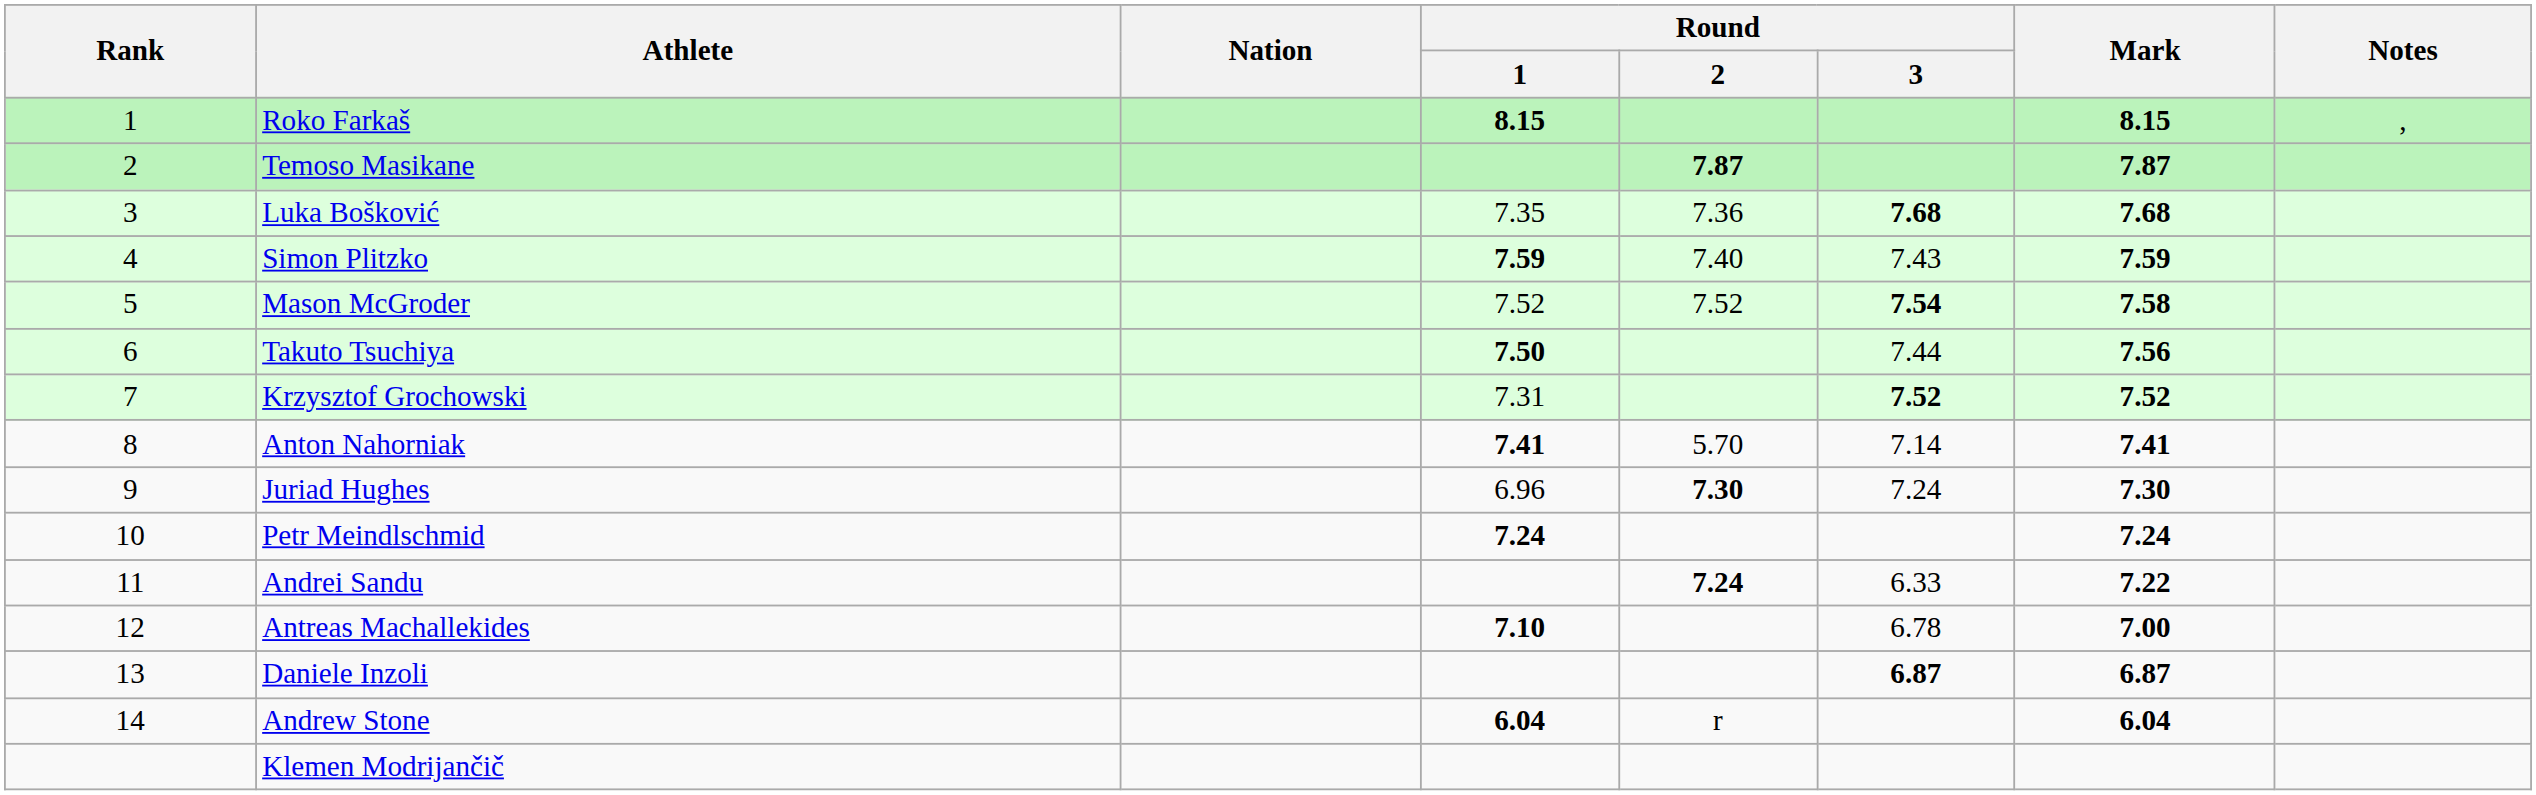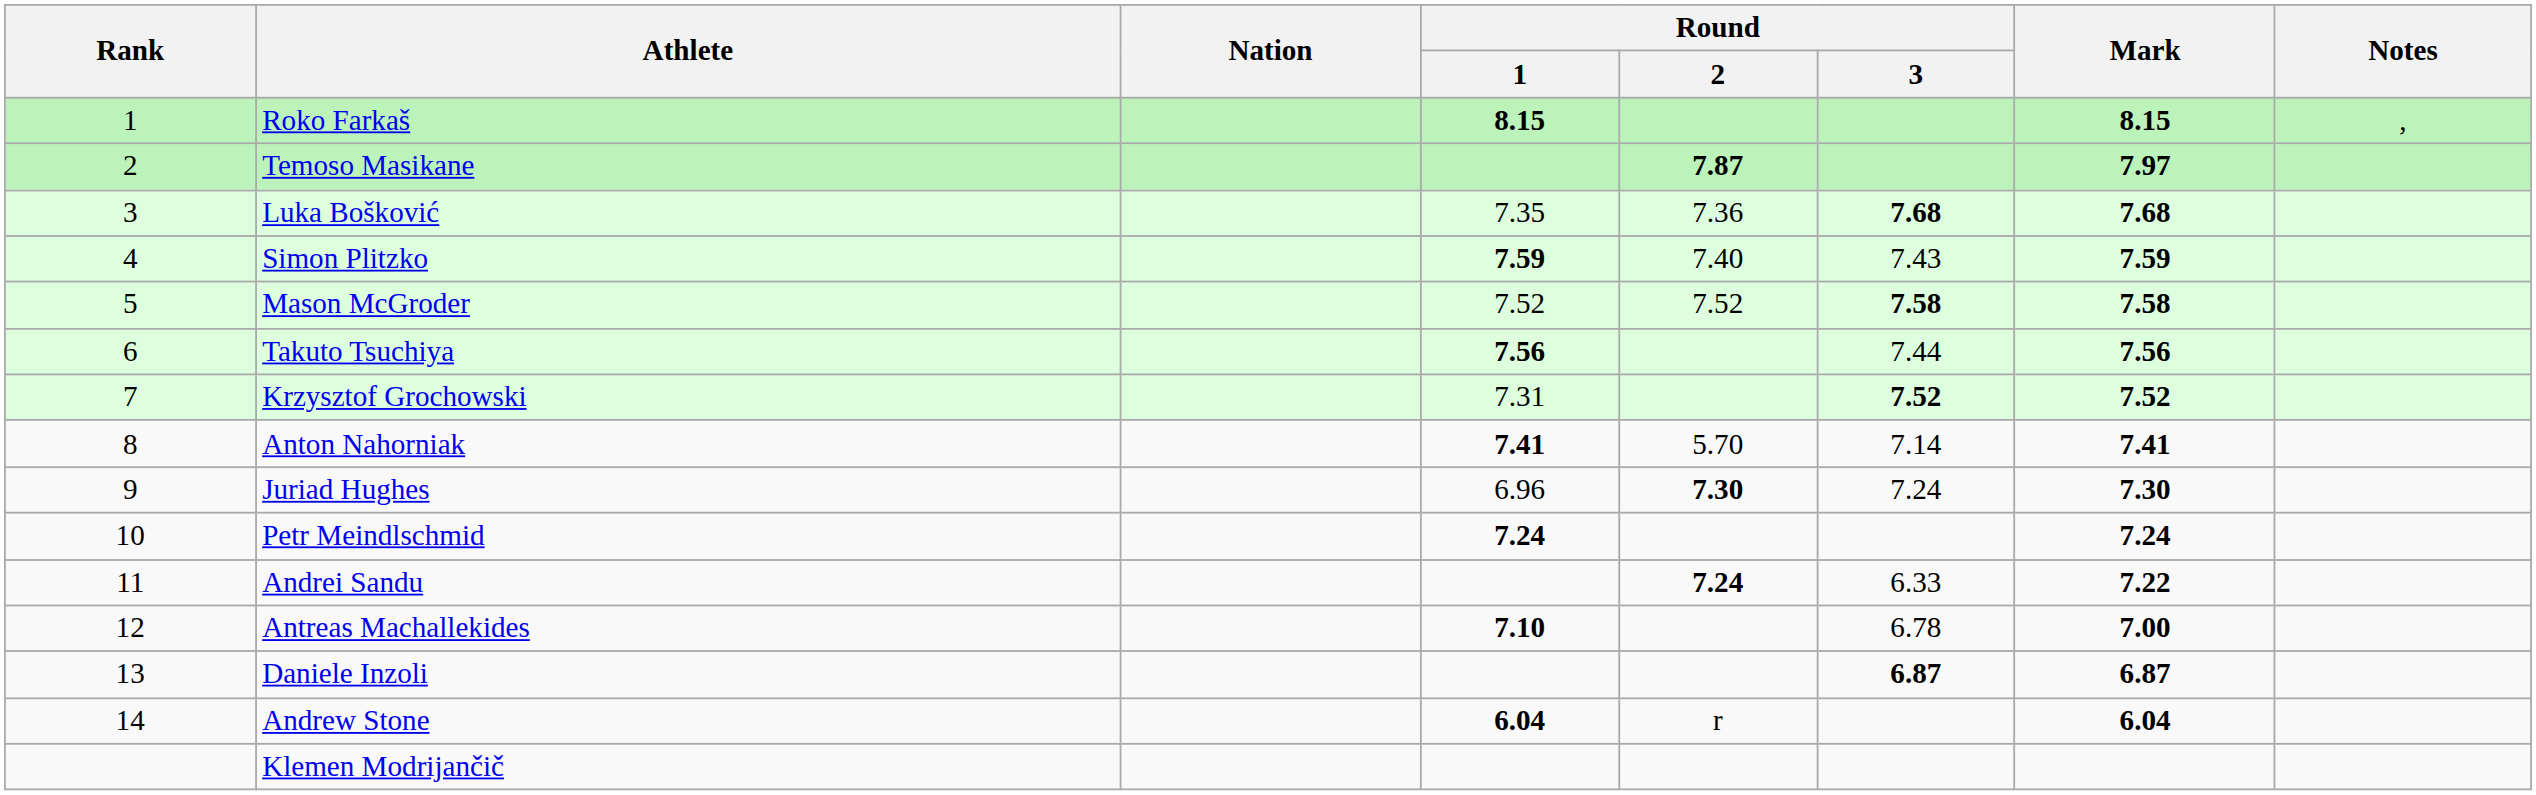 <table class="wikitable sortable" style="text-align:center;width: 70%;">
 <tr>
 <th rowspan=2>Rank</th>
 <th rowspan=2>Athlete</th>
 <th rowspan=2>Nation</th>
 <th colspan=3>Round</th>
 <th rowspan=2>Mark</th>
 <th rowspan=2>Notes</th>
 </tr>
 <tr>
 <th>1</th>
 <th>2</th>
 <th>3</th>
 </tr>
 <tr bgcolor=bbf3bb>
 <td>1</td>
 <td align=left><a href='#'>Roko Farkaš</a></td>
 <td align=left></td>
 <td><strong>8.15</strong></td>
 <td></td>
 <td></td>
 <td><strong>8.15</strong></td>
 <td>, </td>
 </tr>
 <tr bgcolor=bbf3bb>
 <td>2</td>
 <td align=left><a href='#'>Temoso Masikane</a></td>
 <td align=left></td>
 <td></td>
 <td><strong>7.87</strong></td>
 <td></td>
-<td><strong>7.87</strong></td>
+<td><strong>7.97</strong></td>
 <td></td>
 </tr>
 <tr bgcolor=ddffdd>
 <td>3</td>
 <td align=left><a href='#'>Luka Bošković</a></td>
 <td align=left></td>
 <td>7.35</td>
 <td>7.36</td>
 <td><strong>7.68</strong></td>
 <td><strong>7.68</strong></td>
 <td></td>
 </tr>
 <tr bgcolor=ddffdd>
 <td>4</td>
 <td align=left><a href='#'>Simon Plitzko</a></td>
 <td align=left></td>
 <td><strong>7.59</strong></td>
 <td>7.40</td>
 <td>7.43</td>
 <td><strong>7.59</strong></td>
 <td></td>
 </tr>
 <tr bgcolor=ddffdd>
 <td>5</td>
 <td align=left><a href='#'>Mason McGroder</a></td>
 <td align=left></td>
 <td>7.52</td>
 <td>7.52</td>
-<td><strong>7.54</strong></td>
+<td><strong>7.58</strong></td>
 <td><strong>7.58</strong></td>
 <td></td>
 </tr>
 <tr bgcolor=ddffdd>
 <td>6</td>
 <td align=left><a href='#'>Takuto Tsuchiya</a></td>
 <td align=left></td>
-<td><strong>7.50</strong></td>
+<td><strong>7.56</strong></td>
 <td></td>
 <td>7.44</td>
 <td><strong>7.56</strong></td>
 <td></td>
 </tr>
 <tr bgcolor=ddffdd>
 <td>7</td>
 <td align=left><a href='#'>Krzysztof Grochowski</a></td>
 <td align=left></td>
 <td>7.31</td>
 <td></td>
 <td><strong>7.52</strong></td>
 <td><strong>7.52</strong></td>
 <td></td>
 </tr>
 <tr>
 <td>8</td>
 <td align=left><a href='#'>Anton Nahorniak</a></td>
 <td align=left></td>
 <td><strong>7.41</strong></td>
 <td>5.70</td>
 <td>7.14</td>
 <td><strong>7.41</strong></td>
 <td></td>
 </tr>
 <tr>
 <td>9</td>
 <td align=left><a href='#'>Juriad Hughes</a></td>
 <td align=left></td>
 <td>6.96</td>
 <td><strong>7.30</strong></td>
 <td>7.24</td>
 <td><strong>7.30</strong></td>
 <td></td>
 </tr>
 <tr>
 <td>10</td>
 <td align=left><a href='#'>Petr Meindlschmid</a></td>
 <td align=left></td>
 <td><strong>7.24</strong></td>
 <td></td>
 <td></td>
 <td><strong>7.24</strong></td>
 <td></td>
 </tr>
 <tr>
 <td>11</td>
 <td align=left><a href='#'>Andrei Sandu</a></td>
 <td align=left></td>
 <td></td>
 <td><strong>7.24</strong></td>
 <td>6.33</td>
 <td><strong>7.22</strong></td>
 <td></td>
 </tr>
 <tr>
 <td>12</td>
 <td align=left><a href='#'>Antreas Machallekides</a></td>
 <td align=left></td>
 <td><strong>7.10</strong></td>
 <td></td>
 <td>6.78</td>
 <td><strong>7.00</strong></td>
 <td></td>
 </tr>
 <tr>
 <td>13</td>
 <td align=left><a href='#'>Daniele Inzoli</a></td>
 <td align=left></td>
 <td></td>
 <td></td>
 <td><strong>6.87</strong></td>
 <td><strong>6.87</strong></td>
 <td></td>
 </tr>
 <tr>
 <td>14</td>
 <td align=left><a href='#'>Andrew Stone</a></td>
 <td align=left></td>
 <td><strong>6.04</strong></td>
 <td>r</td>
 <td></td>
 <td><strong>6.04</strong></td>
 <td></td>
 </tr>
 <tr>
 <td></td>
 <td align=left><a href='#'>Klemen Modrijančič</a></td>
 <td align=left></td>
 <td></td>
 <td></td>
 <td></td>
 <td></td>
 <td></td>
 </tr>
 </table>
